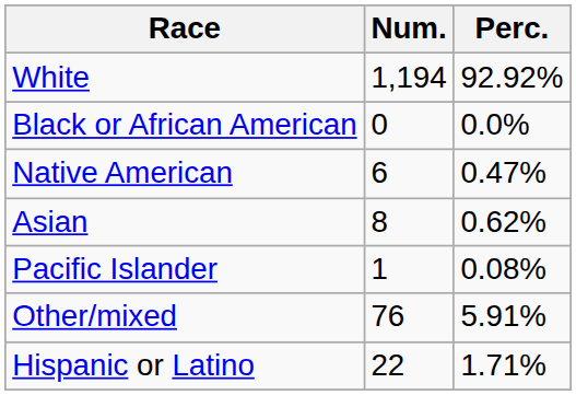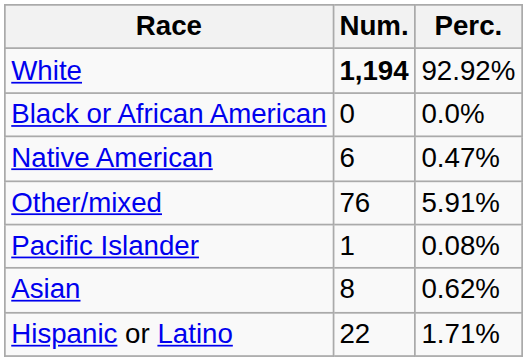 <table class="wikitable">
 <tr>
 <th>Race</th>
 <th>Num.</th>
 <th>Perc.</th>
 </tr>
 <tr>
 <td><a href='#'>White</a></td>
-<td>1,194</td>
+<td><strong>1,194</strong></td>
 <td>92.92%</td>
 </tr>
 <tr>
 <td><a href='#'>Black or African American</a></td>
 <td>0</td>
 <td>0.0%</td>
 </tr>
 <tr>
 <td><a href='#'>Native American</a></td>
 <td>6</td>
 <td>0.47%</td>
 </tr>
 <tr>
-<td><a href='#'>Asian</a></td>
-<td>8</td>
-<td>0.62%</td>
+<td><a href='#'>Other/mixed</a></td>
+<td>76</td>
+<td>5.91%</td>
 </tr>
 <tr>
 <td><a href='#'>Pacific Islander</a></td>
 <td>1</td>
 <td>0.08%</td>
 </tr>
 <tr>
-<td><a href='#'>Other/mixed</a></td>
-<td>76</td>
-<td>5.91%</td>
+<td><a href='#'>Asian</a></td>
+<td>8</td>
+<td>0.62%</td>
 </tr>
 <tr>
 <td><a href='#'>Hispanic</a> or <a href='#'>Latino</a></td>
 <td>22</td>
 <td>1.71%</td>
 </tr>
 </table>
